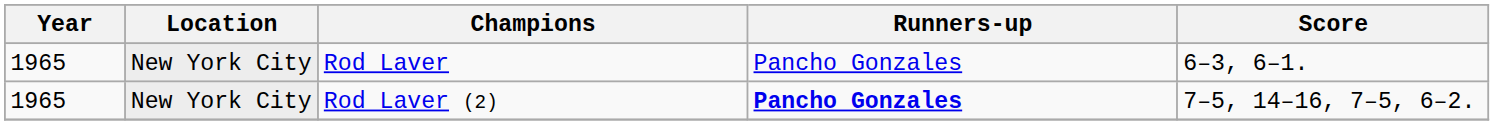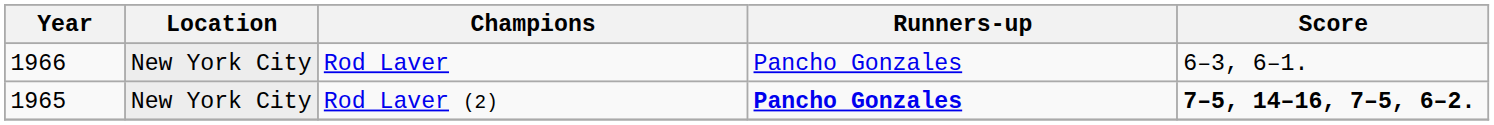 <table class="wikitable" style="font-size:98%;">
 <tr>
 <th style="width:60px;">Year</th>
 <th style="width:100px;">Location</th>
 <th style="width:230px;">Champions</th>
 <th style="width:230px;">Runners-up</th>
 <th style="width:165px;">Score</th>
 </tr>
 <tr>
-<td>1965</td>
+<td>1966</td>
 <td style="background:#ededed">New York City</td>
 <td> <a href='#'>Rod Laver</a></td>
 <td> <a href='#'>Pancho Gonzales</a></td>
 <td>6–3, 6–1.</td>
 </tr>
 <tr>
 <td>1965</td>
 <td style="background:#ededed">New York City</td>
 <td> <a href='#'>Rod Laver</a> <small>(2)</small></td>
 <td><strong> <a href='#'>Pancho Gonzales</a></strong></td>
-<td>7–5, 14–16, 7–5, 6–2.</td>
+<td><strong>7–5, 14–16, 7–5, 6–2.</strong></td>
 </tr>
 <tr>
 </tr>
 </table>
